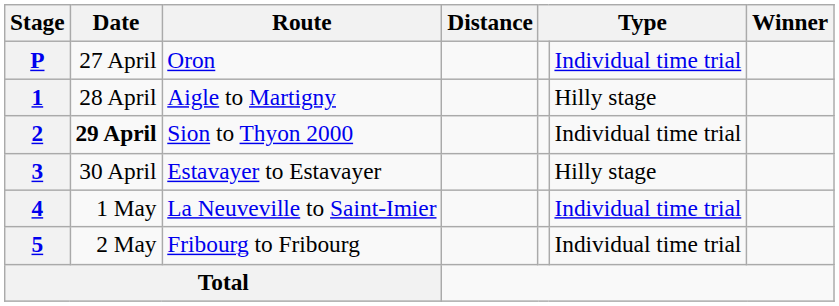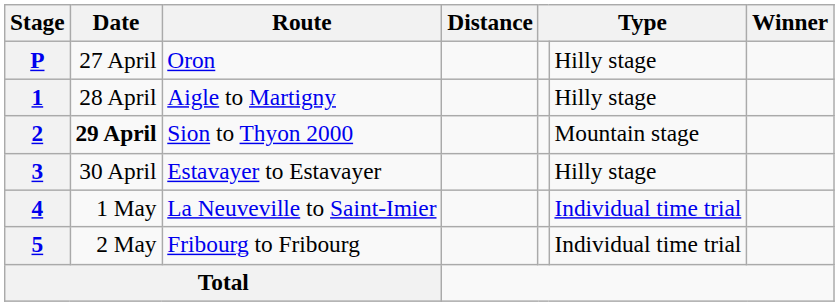 <table class="wikitable">
 <tr>
 <th scope=col>Stage</th>
 <th scope=col>Date</th>
 <th scope=col>Route</th>
 <th scope=col>Distance</th>
 <th scope=col colspan="2">Type</th>
 <th scope=col>Winner</th>
 </tr>
 <tr>
 <th scope="row"><a href='#'>P</a></th>
 <td style="text-align:right;">27 April</td>
 <td><a href='#'>Oron</a></td>
 <td style="text-align:center;"></td>
 <td></td>
-<td><a href='#'>Individual time trial</a></td>
+<td>Hilly stage</td>
 <td></td>
 </tr>
 <tr>
 <th scope="row"><a href='#'>1</a></th>
 <td style="text-align:right;">28 April</td>
 <td><a href='#'>Aigle</a> to <a href='#'>Martigny</a></td>
 <td style="text-align:center;"></td>
 <td></td>
 <td>Hilly stage</td>
 <td></td>
 </tr>
 <tr>
 <th scope="row"><a href='#'>2</a></th>
 <td style="text-align:right;"><strong>29 April</strong></td>
 <td><a href='#'>Sion</a> to <a href='#'>Thyon 2000</a></td>
 <td style="text-align:center;"></td>
 <td></td>
-<td>Individual time trial</td>
+<td>Mountain stage</td>
 <td></td>
 </tr>
 <tr>
 <th scope="row"><a href='#'>3</a></th>
 <td style="text-align:right;">30 April</td>
 <td><a href='#'>Estavayer</a> to Estavayer</td>
 <td style="text-align:center;"></td>
 <td></td>
 <td>Hilly stage</td>
 <td></td>
 </tr>
 <tr>
 <th scope="row"><a href='#'>4</a></th>
 <td style="text-align:right;">1 May</td>
 <td><a href='#'>La Neuveville</a> to <a href='#'>Saint-Imier</a></td>
 <td style="text-align:center;"></td>
 <td></td>
 <td><a href='#'>Individual time trial</a></td>
 <td></td>
 </tr>
 <tr>
 <th scope="row"><a href='#'>5</a></th>
 <td style="text-align:right;">2 May</td>
 <td><a href='#'>Fribourg</a> to Fribourg</td>
 <td style="text-align:center;"></td>
 <td></td>
 <td>Individual time trial</td>
 <td></td>
 </tr>
 <tr>
 <th colspan="3">Total</th>
 <td colspan="4" style="text-align:center;"></td>
 </tr>
 </table>
